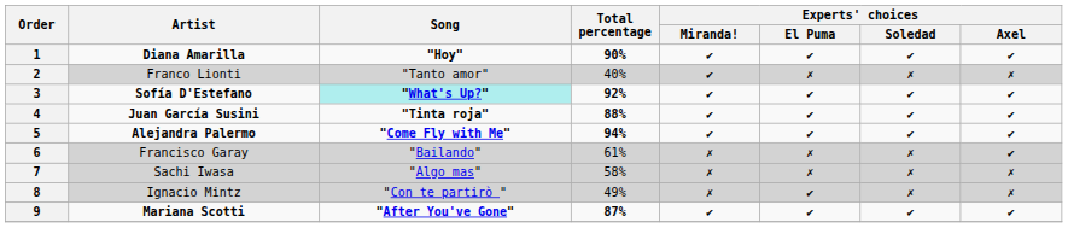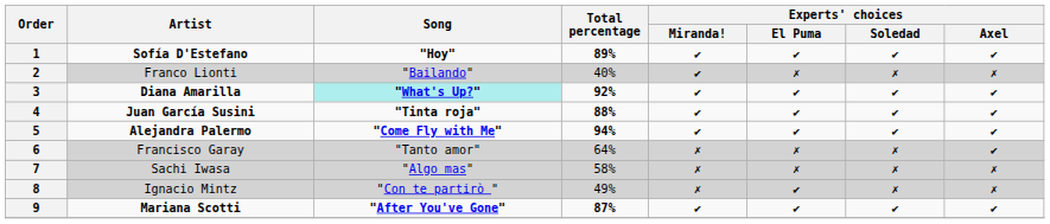 <table class="wikitable" style="text-align:center; width:90%;">
 <tr>
 <th scope="col" rowspan="2" style="width:05%;">Order</th>
 <th scope="col" rowspan="2" style="width:20%;">Artist</th>
 <th scope="col" rowspan="2" style="width:20%;">Song</th>
 <th scope="col" rowspan="2" style="width:05%;">Total percentage</th>
 <th scope="col" colspan="4" style="width:32%;">Experts' choices</th>
 </tr>
 <tr>
 <th style="width:08%;">Miranda!</th>
 <th style="width:08%;">El Puma</th>
 <th style="width:08%;">Soledad</th>
 <th style="width:08%;">Axel</th>
 </tr>
 <tr>
 <th>1</th>
-<td><strong>Diana Amarilla</strong></td>
+<td><strong>Sofía D'Estefano</strong></td>
 <td><strong>"Hoy"</strong></td>
-<td><strong>90%</strong></td>
+<td><strong>89%</strong></td>
 <td><strong>✔</strong></td>
 <td><strong>✔</strong></td>
 <td><strong>✔</strong></td>
 <td><strong>✔</strong></td>
 </tr>
 <tr bgcolor=lightgray>
 <th>2</th>
 <td>Franco Lionti</td>
-<td>"Tanto amor"</td>
+<td>"<a href='#'>Bailando</a>"</td>
 <td>40%</td>
 <td>✔</td>
 <td>✗</td>
 <td>✗</td>
 <td>✗</td>
 </tr>
 <tr>
 <th>3</th>
-<td><strong>Sofía D'Estefano</strong></td>
+<td><strong>Diana Amarilla</strong></td>
 <td style="background: paleturquoise;"><strong>"<a href='#'>What's Up?</a>"</strong></td>
 <td><strong>92%</strong></td>
 <td><strong>✔</strong></td>
 <td><strong>✔</strong></td>
 <td><strong>✔</strong></td>
 <td><strong>✔</strong></td>
 </tr>
 <tr>
 <th>4</th>
 <td><strong>Juan García Susini</strong></td>
 <td><strong>"Tinta roja"</strong></td>
 <td><strong>88%</strong></td>
 <td><strong>✔</strong></td>
 <td><strong>✔</strong></td>
 <td><strong>✔</strong></td>
 <td><strong>✔</strong></td>
 </tr>
 <tr>
 <th>5</th>
 <td><strong>Alejandra Palermo</strong></td>
 <td><strong>"<a href='#'>Come Fly with Me</a>"</strong></td>
 <td><strong>94%</strong></td>
 <td><strong>✔</strong></td>
 <td><strong>✔</strong></td>
 <td><strong>✔</strong></td>
 <td><strong>✔</strong></td>
 </tr>
 <tr bgcolor=lightgray>
 <th>6</th>
 <td>Francisco Garay</td>
-<td>"<a href='#'>Bailando</a>"</td>
-<td>61%</td>
+<td>"Tanto amor"</td>
+<td>64%</td>
 <td>✗</td>
 <td>✗</td>
 <td>✗</td>
 <td>✔</td>
 </tr>
 <tr bgcolor=lightgray>
 <th>7</th>
 <td>Sachi Iwasa</td>
 <td>"<a href='#'>Algo mas</a>"</td>
 <td>58%</td>
 <td>✗</td>
 <td>✗</td>
 <td>✗</td>
 <td>✗</td>
 </tr>
 <tr bgcolor=lightgray>
 <th>8</th>
 <td>Ignacio Mintz</td>
 <td>"<a href='#'>Con te partirò </a>"</td>
 <td>49%</td>
 <td>✗</td>
 <td>✔</td>
 <td>✗</td>
 <td>✗</td>
 </tr>
 <tr>
 <th>9</th>
 <td><strong>Mariana Scotti</strong></td>
 <td><strong>"<a href='#'>After You've Gone</a>"</strong></td>
 <td><strong>87%</strong></td>
 <td><strong>✔</strong></td>
 <td><strong>✔</strong></td>
 <td><strong>✔</strong></td>
 <td><strong>✔</strong></td>
 </tr>
 <tr>
 </tr>
 </table>
